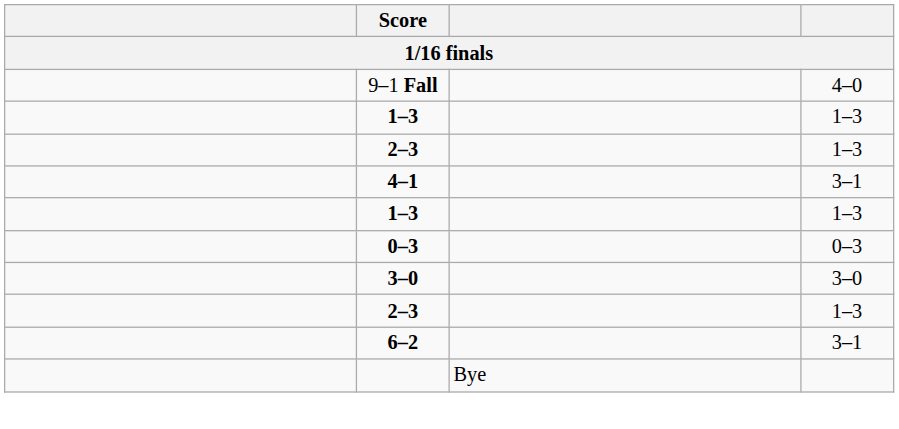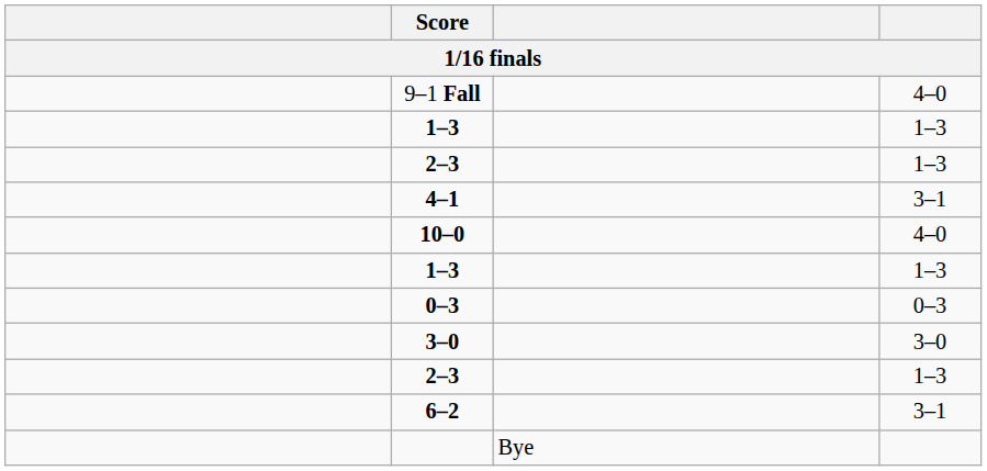 <table class="wikitable" style="text-align: left; ">
 <tr>
 <th align="right" width="270"></th>
 <th width="65">Score</th>
 <th align="left" width="270"></th>
 <th width="65"></th>
 </tr>
 <tr>
 <th colspan=4>1/16 finals</th>
 </tr>
 <tr>
 <td><strong></strong></td>
 <td align="center">9–1 <strong>Fall</strong></td>
 <td></td>
 <td align=center>4–0 <strong></strong></td>
 </tr>
 <tr>
 <td></td>
 <td align="center"><strong>1–3</strong></td>
 <td><strong></strong></td>
 <td align=center>1–3 <strong></strong></td>
 </tr>
 <tr>
 <td></td>
 <td align="center"><strong>2–3</strong></td>
 <td><strong></strong></td>
 <td align=center>1–3 <strong></strong></td>
 </tr>
 <tr>
 <td><strong></strong></td>
 <td align="center"><strong>4–1</strong></td>
 <td></td>
 <td align=center>3–1 <strong></strong></td>
+</tr>
+<tr>
+<td><strong></strong></td>
+<td align="center"><strong>10–0</strong></td>
+<td></td>
+<td align=center>4–0 <strong></strong></td>
 </tr>
 <tr>
 <td></td>
 <td align="center"><strong>1–3</strong></td>
 <td><strong></strong></td>
 <td align=center>1–3 <strong></strong></td>
 </tr>
 <tr>
 <td></td>
 <td align="center"><strong>0–3</strong></td>
 <td><strong></strong></td>
 <td align=center>0–3 <strong></strong></td>
 </tr>
 <tr>
 <td><strong></strong></td>
 <td align="center"><strong>3–0</strong></td>
 <td></td>
 <td align=center>3–0 <strong></strong></td>
 </tr>
 <tr>
 <td></td>
 <td align="center"><strong>2–3</strong></td>
 <td><strong></strong></td>
 <td align=center>1–3 <strong></strong></td>
 </tr>
 <tr>
 <td><strong></strong></td>
 <td align="center"><strong>6–2</strong></td>
 <td></td>
 <td align=center>3–1 <strong></strong></td>
 </tr>
 <tr>
 <td><strong></strong></td>
 <td></td>
 <td>Bye</td>
 <td></td>
 </tr>
 </table>
